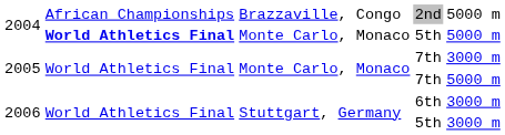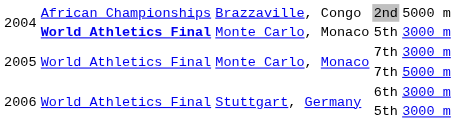 <table>
 <tr>
 <td rowspan=2>2004</td>
 <td><a href='#'>African Championships</a></td>
 <td><a href='#'>Brazzaville</a>, Congo</td>
 <td bgcolor="silver">2nd</td>
 <td>5000 m</td>
 <td></td>
 </tr>
 <tr>
 <td><strong><a href='#'>World Athletics Final</a></strong></td>
 <td><a href='#'>Monte Carlo</a>, Monaco</td>
 <td>5th</td>
-<td><a href='#'>5000 m</a></td>
+<td><a href='#'>3000 m</a></td>
 <td></td>
 </tr>
 <tr>
 <td rowspan=2>2005</td>
 <td rowspan=2><a href='#'>World Athletics Final</a></td>
 <td rowspan=2><a href='#'>Monte Carlo</a>, <a href='#'>Monaco</a></td>
 <td>7th</td>
 <td><a href='#'>3000 m</a></td>
 <td></td>
 </tr>
 <tr>
 <td>7th</td>
 <td><a href='#'>5000 m</a></td>
 <td></td>
 </tr>
 <tr>
 <td rowspan=2>2006</td>
 <td rowspan=2><a href='#'>World Athletics Final</a></td>
 <td rowspan=2><a href='#'>Stuttgart</a>, <a href='#'>Germany</a></td>
 <td>6th</td>
 <td><a href='#'>3000 m</a></td>
 <td></td>
 </tr>
 <tr>
 <td>5th</td>
 <td><a href='#'>3000 m</a></td>
 <td></td>
 </tr>
 </table>
